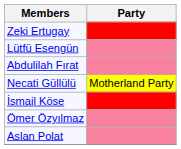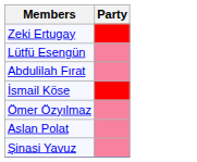 <table class=wikitable style="border:1px solid #8888aa; background-color:#f7f8ff; padding:0px; font-size:90%;">
 <tr>
 <th>Members</th>
 <th>Party</th>
 </tr>
 <tr>
 <td><a href='#'>Zeki Ertugay</a></td>
 <td style="background: #ff0000"></td>
 </tr>
 <tr>
 <td><a href='#'>Lütfü Esengün</a></td>
 <td style="background: #F7819F"></td>
 </tr>
 <tr>
 <td><a href='#'>Abdulilah Fırat</a></td>
 <td style="background: #F7819F"></td>
 </tr>
 <tr>
-<td><a href='#'>Necati Güllülü</a></td>
-<td style="background: #ffff00">Motherland Party</td>
-</tr>
-<tr>
 <td><a href='#'>İsmail Köse</a></td>
 <td style="background: #ff0000"></td>
 </tr>
 <tr>
 <td><a href='#'>Ömer Özyılmaz</a></td>
 <td style="background: #F7819F"></td>
 </tr>
 <tr>
 <td><a href='#'>Aslan Polat</a></td>
 <td style="background: #F7819F"></td>
 </tr>
 <tr>
+<td><a href='#'>Şinasi Yavuz</a></td>
+<td style="background: #F7819F"></td>
+</tr>
+<tr>
 </tr>
 </table>
